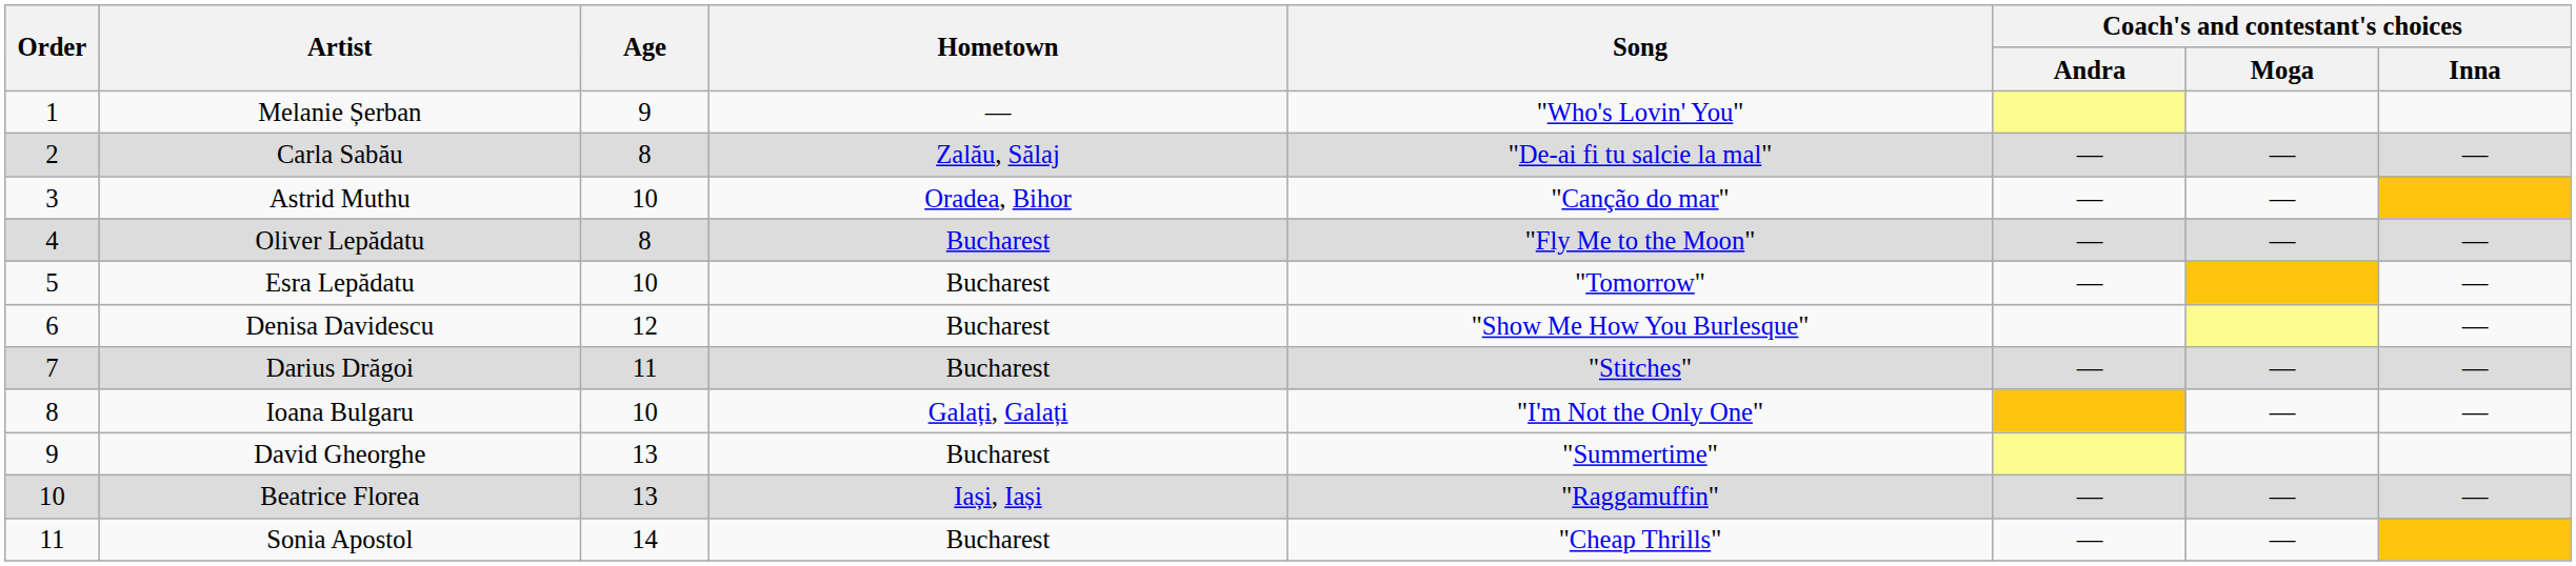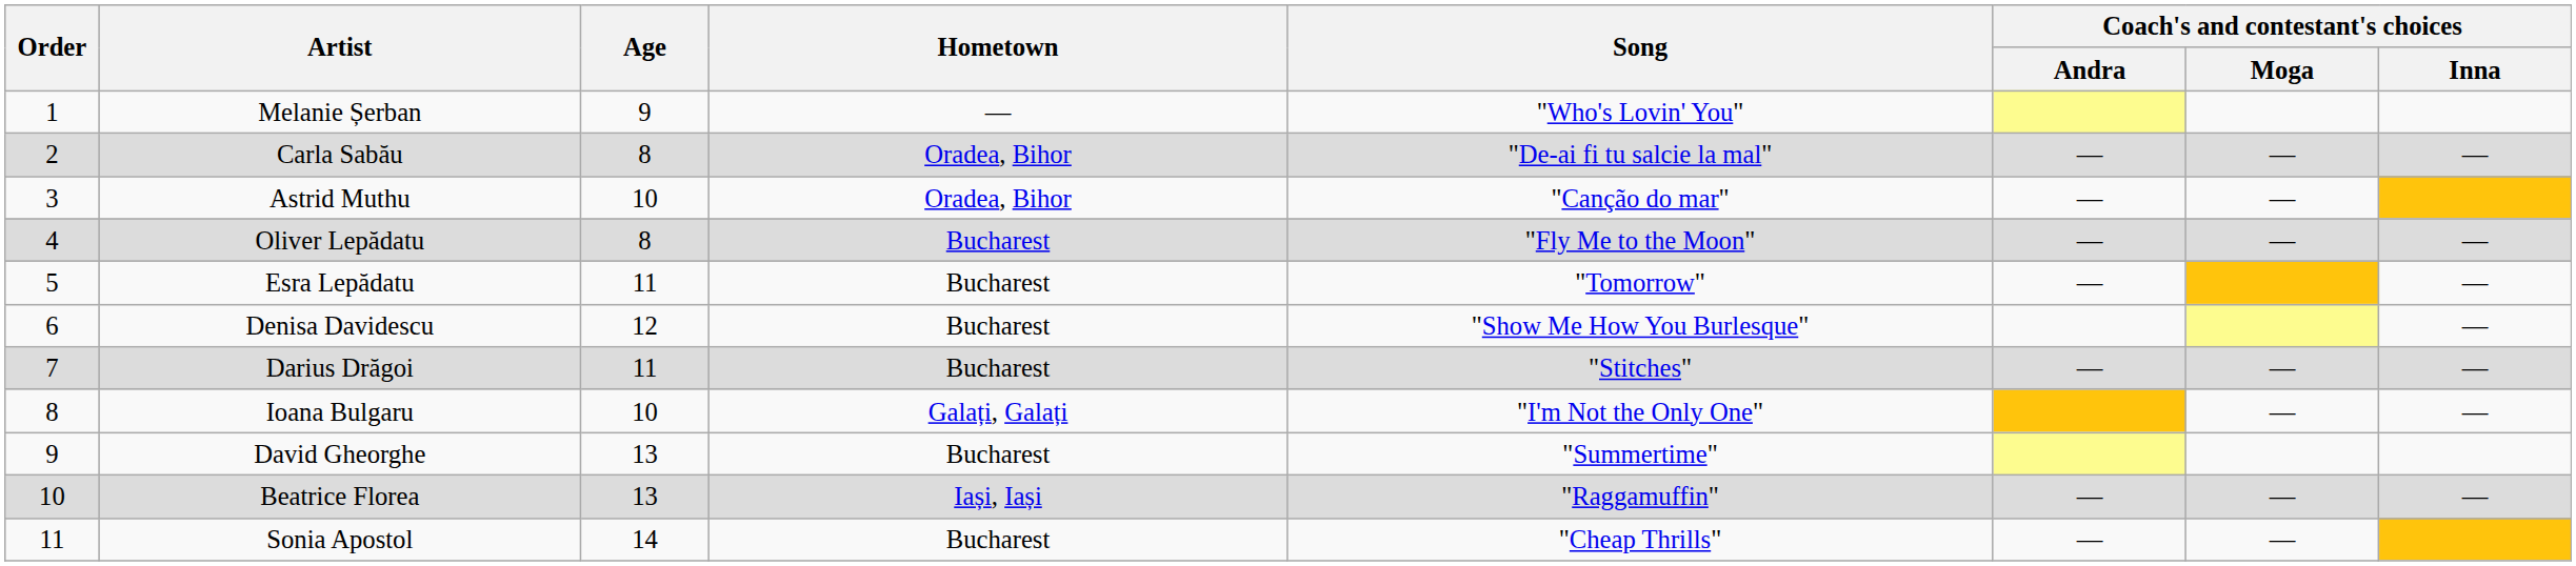 <table class="wikitable" style="text-align:center; line-height:19px; width:100%;">
 <tr>
 <th scope="col" rowspan="2" style="width:02%;">Order</th>
 <th scope="col" rowspan="2" style="width:15%;">Artist</th>
 <th scope="col" rowspan="2" style="width:04%;">Age</th>
 <th scope="col" rowspan="2" style="width:18%;">Hometown</th>
 <th scope="col" rowspan="2" style="width:22%;">Song</th>
 <th scope="col" colspan="3" style="width:18%;">Coach's and contestant's choices</th>
 </tr>
 <tr>
 <th style="width:06%;">Andra</th>
 <th style="width:06%;">Moga</th>
 <th style="width:06%;">Inna</th>
 </tr>
 <tr>
 <td>1</td>
 <td>Melanie Șerban</td>
 <td>9</td>
 <td>—</td>
 <td>"<a href='#'>Who's Lovin' You</a>"</td>
 <td bgcolor="#fdfc8f"><strong></strong></td>
 <td><strong></strong></td>
 <td><strong></strong></td>
 </tr>
 <tr bgcolor="#dcdcdc">
 <td>2</td>
 <td>Carla Sabău</td>
 <td>8</td>
-<td><a href='#'>Zalău</a>, <a href='#'>Sălaj</a></td>
+<td><a href='#'>Oradea</a>, <a href='#'>Bihor</a></td>
 <td>"<a href='#'>De-ai fi tu salcie la mal</a>"</td>
 <td>—</td>
 <td>—</td>
 <td>—</td>
 </tr>
 <tr>
 <td>3</td>
 <td>Astrid Muthu</td>
 <td>10</td>
 <td><a href='#'>Oradea</a>, <a href='#'>Bihor</a></td>
 <td>"<a href='#'>Canção do mar</a>"</td>
 <td>—</td>
 <td>—</td>
 <td bgcolor="#ffc40c"><strong></strong></td>
 </tr>
 <tr bgcolor="#dcdcdc">
 <td>4</td>
 <td>Oliver Lepădatu</td>
 <td>8</td>
 <td><a href='#'>Bucharest</a></td>
 <td>"<a href='#'>Fly Me to the Moon</a>"</td>
 <td>—</td>
 <td>—</td>
 <td>—</td>
 </tr>
 <tr>
 <td>5</td>
 <td>Esra Lepădatu</td>
-<td>10</td>
+<td>11</td>
 <td>Bucharest</td>
 <td>"<a href='#'>Tomorrow</a>"</td>
 <td>—</td>
 <td bgcolor="#ffc40c"><strong></strong></td>
 <td>—</td>
 </tr>
 <tr>
 <td>6</td>
 <td>Denisa Davidescu</td>
 <td>12</td>
 <td>Bucharest</td>
 <td>"<a href='#'>Show Me How You Burlesque</a>"</td>
 <td><strong></strong></td>
 <td bgcolor="#fdfc8f"><strong></strong></td>
 <td>—</td>
 </tr>
 <tr bgcolor="#dcdcdc">
 <td>7</td>
 <td>Darius Drăgoi</td>
 <td>11</td>
 <td>Bucharest</td>
 <td>"<a href='#'>Stitches</a>"</td>
 <td>—</td>
 <td>—</td>
 <td>—</td>
 </tr>
 <tr>
 <td>8</td>
 <td>Ioana Bulgaru</td>
 <td>10</td>
 <td><a href='#'>Galați</a>, <a href='#'>Galați</a></td>
 <td>"<a href='#'>I'm Not the Only One</a>"</td>
 <td bgcolor="#ffc40c"><strong></strong></td>
 <td>—</td>
 <td>—</td>
 </tr>
 <tr>
 <td>9</td>
 <td>David Gheorghe</td>
 <td>13</td>
 <td>Bucharest</td>
 <td>"<a href='#'>Summertime</a>"</td>
 <td bgcolor="#fdfc8f"><strong></strong></td>
 <td><strong></strong></td>
 <td><strong></strong></td>
 </tr>
 <tr bgcolor="#dcdcdc">
 <td>10</td>
 <td>Beatrice Florea</td>
 <td>13</td>
 <td><a href='#'>Iași</a>, <a href='#'>Iași</a></td>
 <td>"<a href='#'>Raggamuffin</a>"</td>
 <td>—</td>
 <td>—</td>
 <td>—</td>
 </tr>
 <tr>
 <td>11</td>
 <td>Sonia Apostol</td>
 <td>14</td>
 <td>Bucharest</td>
 <td>"<a href='#'>Cheap Thrills</a>"</td>
 <td>—</td>
 <td>—</td>
 <td bgcolor="#ffc40c"><strong></strong></td>
 </tr>
 </table>
